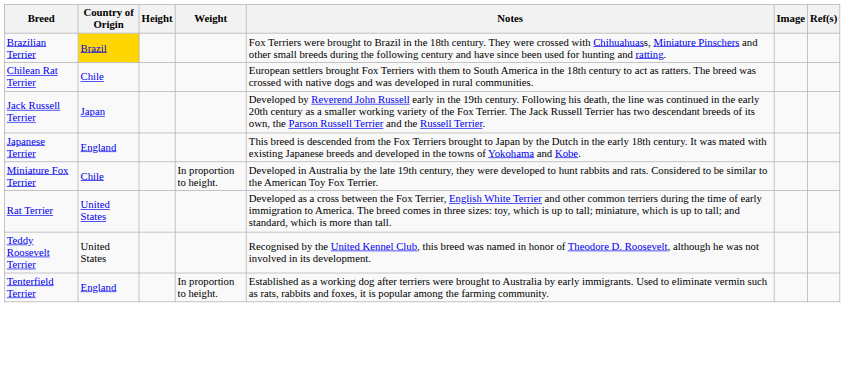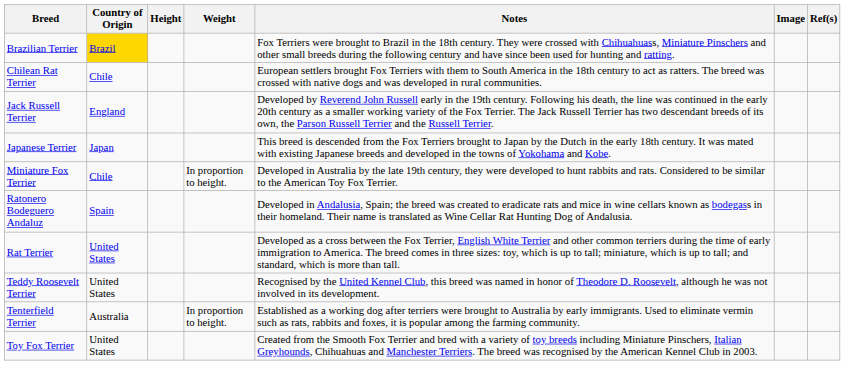 <table class="wikitable sortable">
 <tr>
 <th>Breed</th>
 <th>Country of Origin</th>
 <th>Height</th>
 <th>Weight</th>
 <th class="unsortable">Notes</th>
 <th class="unsortable">Image</th>
 <th class="unsortable">Ref(s)</th>
 </tr>
 <tr>
 <td><a href='#'>Brazilian Terrier</a></td>
 <td style="background: gold;"> <a href='#'>Brazil</a></td>
 <td></td>
 <td></td>
 <td>Fox Terriers were brought to Brazil in the 18th century. They were crossed with <a href='#'>Chihuahuas</a>s, <a href='#'>Miniature Pinschers</a> and other small breeds during the following century and have since been used for hunting and <a href='#'>ratting</a>.</td>
 <td></td>
 <td></td>
 </tr>
 <tr>
 <td><a href='#'>Chilean Rat Terrier</a></td>
 <td> <a href='#'>Chile</a></td>
 <td></td>
 <td></td>
 <td>European settlers brought Fox Terriers with them to South America in the 18th century to act as ratters. The breed was crossed with native dogs and was developed in rural communities.</td>
 <td></td>
 <td></td>
 </tr>
 <tr>
 <td><a href='#'>Jack Russell Terrier</a></td>
-<td> <a href='#'>Japan</a></td>
+<td> <a href='#'>England</a></td>
 <td></td>
 <td></td>
 <td>Developed by <a href='#'>Reverend John Russell</a> early in the 19th century. Following his death, the line was continued in the early 20th century as a smaller working variety of the Fox Terrier. The Jack Russell Terrier has two descendant breeds of its own, the <a href='#'>Parson Russell Terrier</a> and the <a href='#'>Russell Terrier</a>.</td>
 <td></td>
 <td></td>
 </tr>
 <tr>
 <td><a href='#'>Japanese Terrier</a></td>
-<td> <a href='#'>England</a></td>
+<td> <a href='#'>Japan</a></td>
 <td></td>
 <td></td>
 <td>This breed is descended from the Fox Terriers brought to Japan by the Dutch in the early 18th century. It was mated with existing Japanese breeds and developed in the towns of <a href='#'>Yokohama</a> and <a href='#'>Kobe</a>.</td>
 <td></td>
 <td></td>
 </tr>
 <tr>
 <td><a href='#'>Miniature Fox Terrier</a></td>
 <td> <a href='#'>Chile</a></td>
 <td></td>
 <td>In proportion to height.</td>
 <td>Developed in Australia by the late 19th century, they were developed to hunt rabbits and rats. Considered to be similar to the American Toy Fox Terrier.</td>
+<td></td>
+<td></td>
+</tr>
+<tr>
+<td><a href='#'>Ratonero Bodeguero Andaluz</a></td>
+<td> <a href='#'>Spain</a></td>
+<td></td>
+<td></td>
+<td>Developed in <a href='#'>Andalusia</a>, Spain; the breed was created to eradicate rats and mice in wine cellars known as <a href='#'>bodegas</a>s in their homeland. Their name is translated as Wine Cellar Rat Hunting Dog of Andalusia.</td>
 <td></td>
 <td></td>
 </tr>
 <tr>
 <td><a href='#'>Rat Terrier</a></td>
 <td> <a href='#'>United States</a></td>
 <td></td>
 <td></td>
 <td>Developed as a cross between the Fox Terrier, <a href='#'>English White Terrier</a> and other common terriers during the time of early immigration to America. The breed comes in three sizes: toy, which is up to  tall; miniature, which is up to  tall; and standard, which is more than  tall.</td>
 <td></td>
 <td></td>
 </tr>
 <tr>
 <td><a href='#'>Teddy Roosevelt Terrier</a></td>
 <td> United States</td>
 <td></td>
 <td></td>
 <td>Recognised by the <a href='#'>United Kennel Club</a>, this breed was named in honor of <a href='#'>Theodore D. Roosevelt</a>, although he was not involved in its development.</td>
 <td></td>
 <td></td>
 </tr>
 <tr>
 <td><a href='#'>Tenterfield Terrier</a></td>
-<td> <a href='#'>England</a></td>
+<td> Australia</td>
 <td></td>
 <td>In proportion to height.</td>
 <td>Established as a working dog after terriers were brought to Australia by early immigrants. Used to eliminate vermin such as rats, rabbits and foxes, it is popular among the farming community.</td>
 <td></td>
 <td></td>
 </tr>
+<tr>
+<td><a href='#'>Toy Fox Terrier</a></td>
+<td> United States</td>
+<td></td>
+<td></td>
+<td>Created from the Smooth Fox Terrier and bred with a variety of <a href='#'>toy breeds</a> including Miniature Pinschers, <a href='#'>Italian Greyhounds</a>, Chihuahuas and <a href='#'>Manchester Terriers</a>. The breed was recognised by the American Kennel Club in 2003.</td>
+<td></td>
+<td></td>
+</tr>
 </table>
